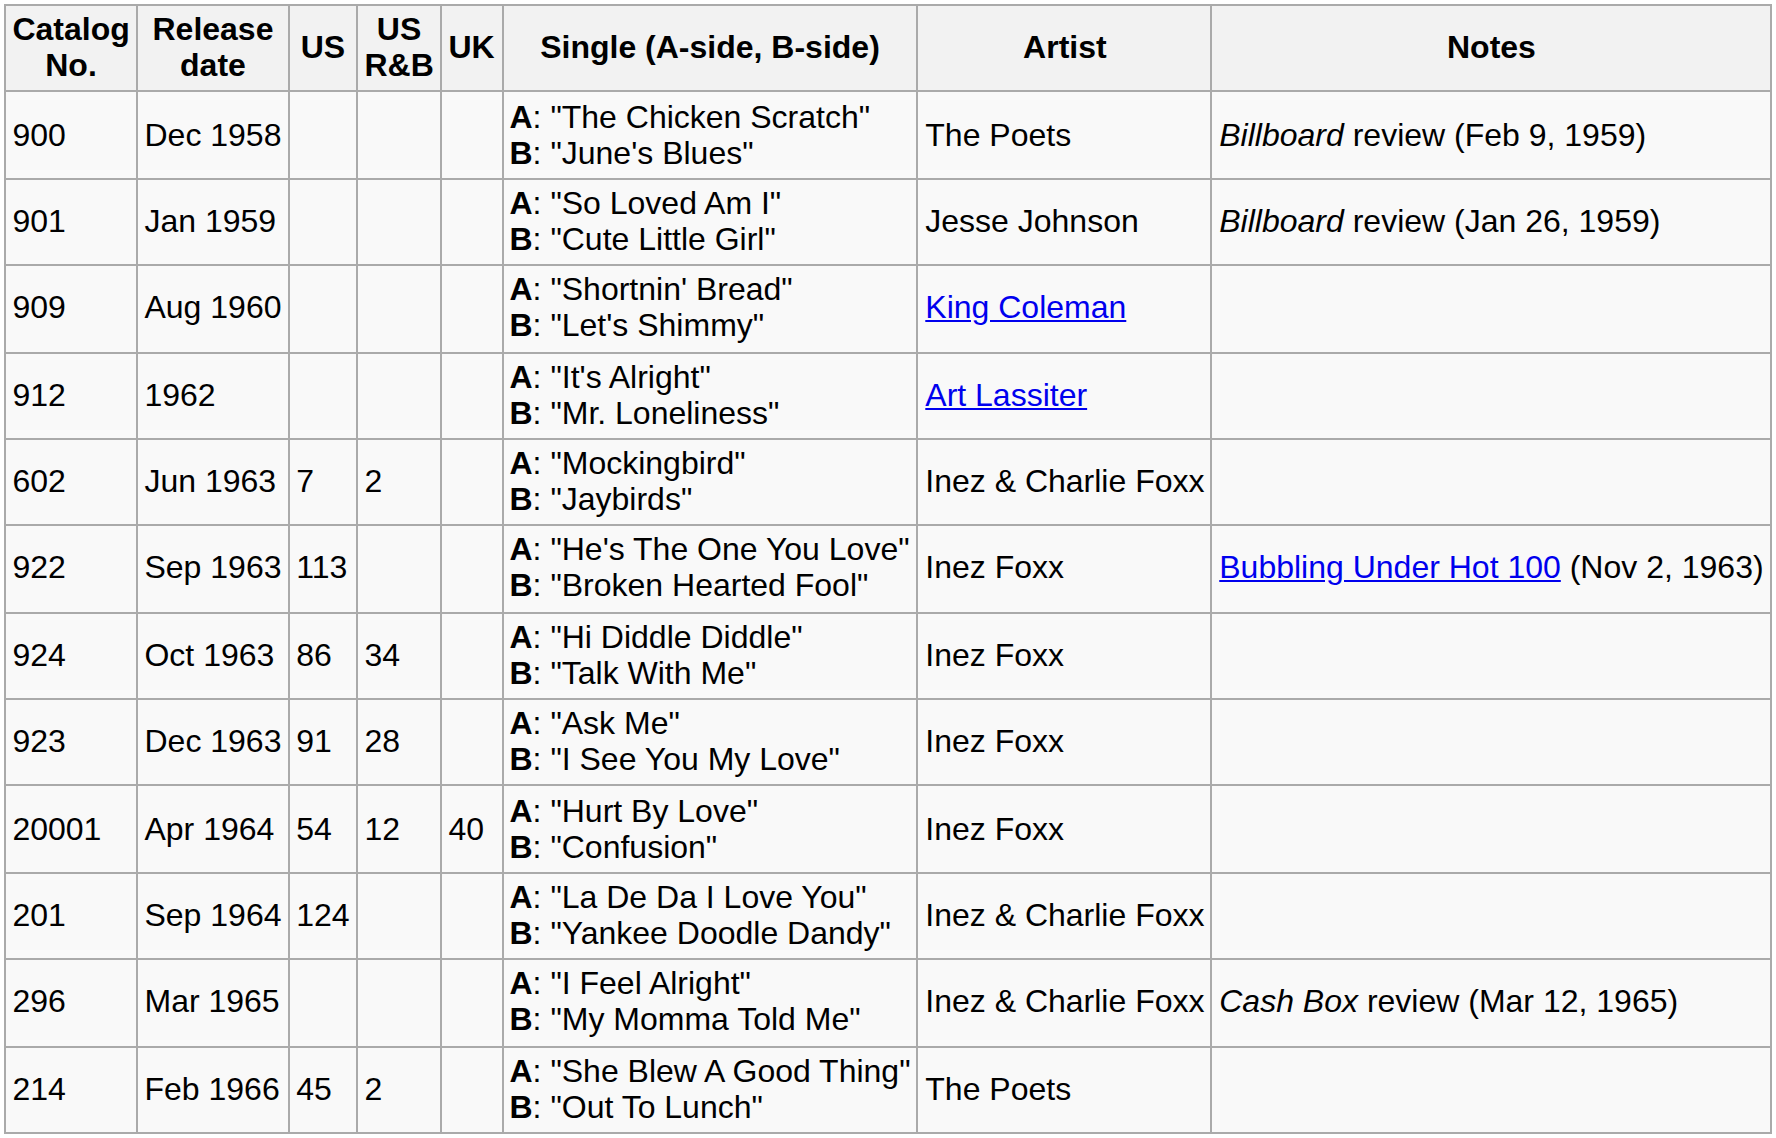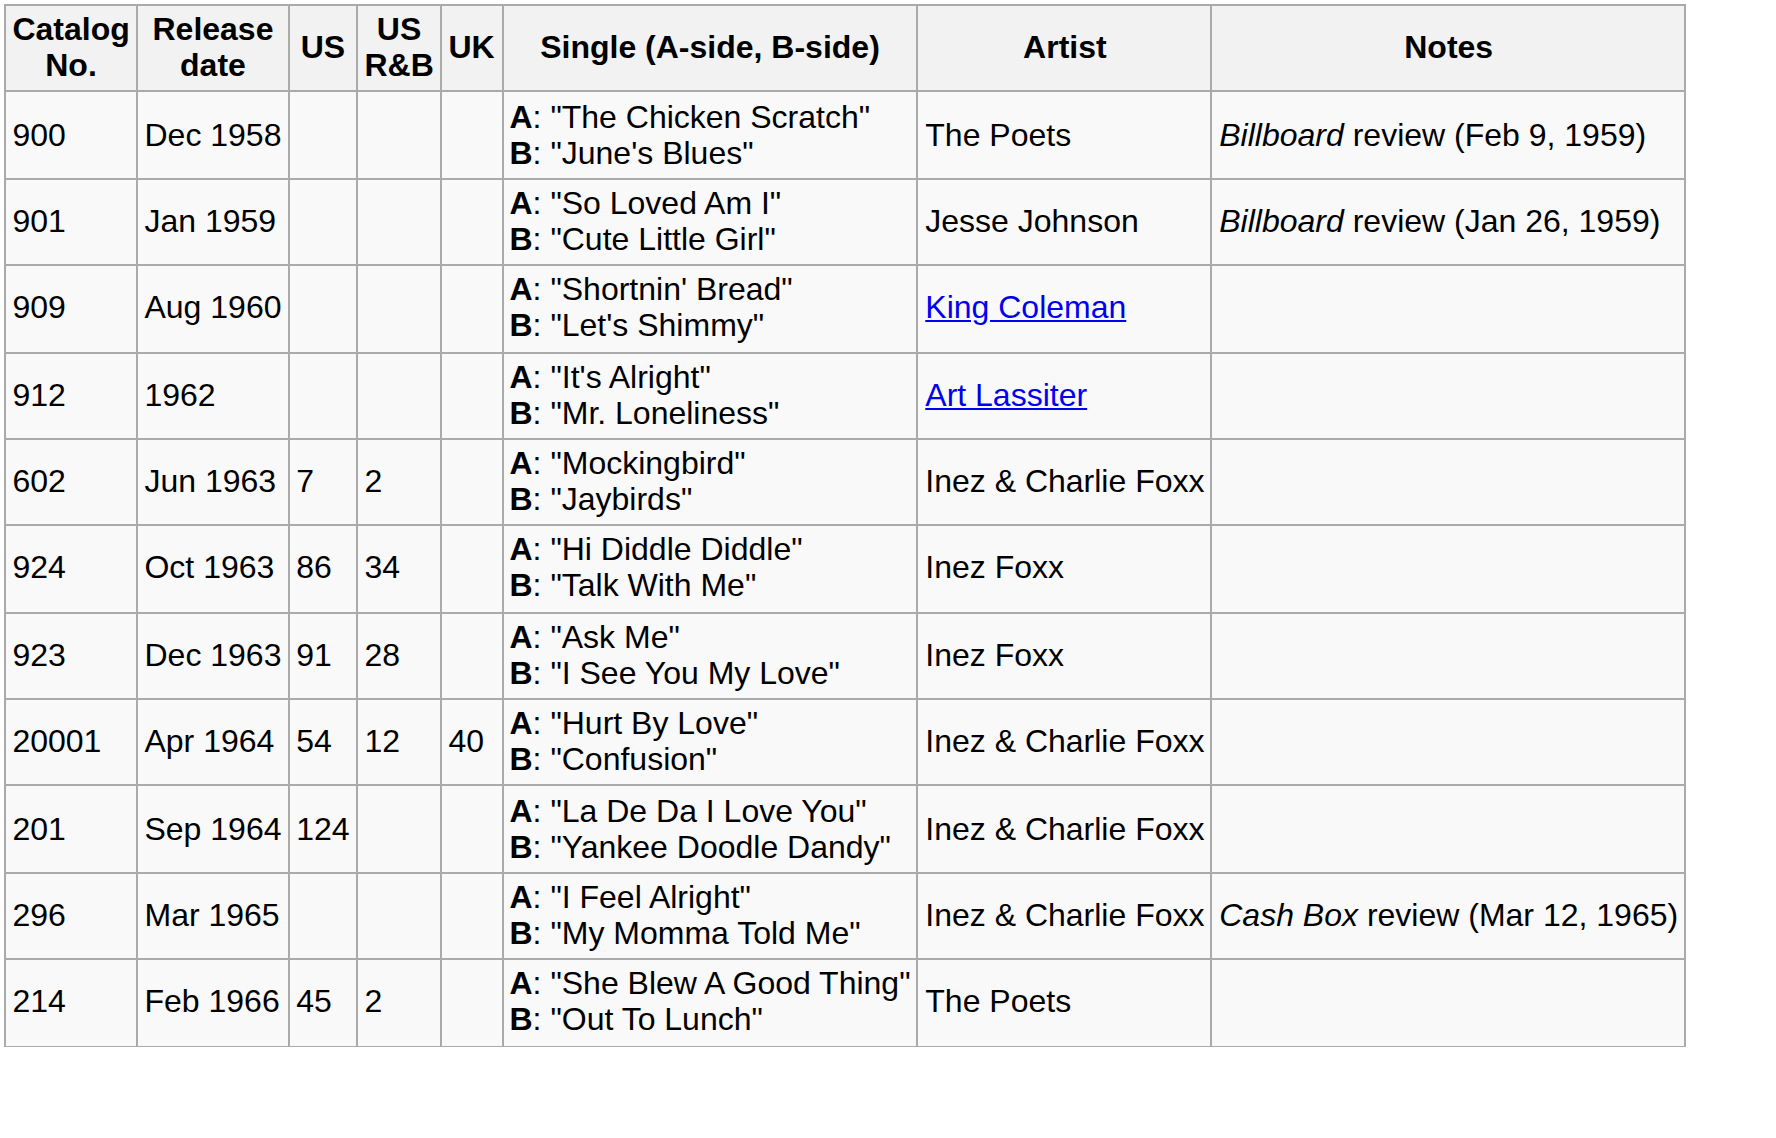 <table class="wikitable">
 <tr>
 <th>Catalog<br>No.</th>
 <th>Release<br>date</th>
 <th>US</th>
 <th>US<br>R&B</th>
 <th>UK</th>
 <th><strong>Single (A-side, B-side)</strong></th>
 <th>Artist</th>
 <th>Notes</th>
 </tr>
 <tr>
 <td>900</td>
 <td>Dec 1958</td>
 <td></td>
 <td></td>
 <td></td>
 <td><strong>A</strong>: "The Chicken Scratch"<br><strong>B</strong>: "June's Blues"</td>
 <td>The Poets</td>
 <td><em>Billboard</em> review (Feb 9, 1959)</td>
 </tr>
 <tr>
 <td>901</td>
 <td>Jan 1959</td>
 <td></td>
 <td></td>
 <td></td>
 <td><strong>A</strong>: "So Loved Am I"<br><strong>B</strong>: "Cute Little Girl"</td>
 <td>Jesse Johnson</td>
 <td><em>Billboard</em> review (Jan 26, 1959)</td>
 </tr>
 <tr>
 <td>909</td>
 <td>Aug 1960</td>
 <td></td>
 <td></td>
 <td></td>
 <td><strong>A</strong>: "Shortnin' Bread"<br><strong>B</strong>: "Let's Shimmy"</td>
 <td><a href='#'>King Coleman</a></td>
 <td></td>
 </tr>
 <tr>
 <td>912</td>
 <td>1962</td>
 <td></td>
 <td></td>
 <td></td>
 <td><strong>A</strong>: "It's Alright"<br><strong>B</strong>: "Mr. Loneliness"</td>
 <td><a href='#'>Art Lassiter</a></td>
 <td></td>
 </tr>
 <tr>
 <td>602</td>
 <td>Jun 1963</td>
 <td>7</td>
 <td>2</td>
 <td></td>
 <td><strong>A</strong>: "Mockingbird"<br><strong>B</strong>: "Jaybirds"</td>
 <td>Inez & Charlie Foxx</td>
 <td></td>
 </tr>
 <tr>
-<td>922</td>
-<td>Sep 1963</td>
-<td>113</td>
-<td></td>
-<td></td>
-<td><strong>A</strong>: "He's The One You Love"<br><strong>B</strong>: "Broken Hearted Fool"</td>
-<td>Inez Foxx</td>
-<td><a href='#'>Bubbling Under Hot 100</a> (Nov 2, 1963)</td>
-</tr>
-<tr>
 <td>924</td>
 <td>Oct 1963</td>
 <td>86</td>
 <td>34</td>
 <td></td>
 <td><strong>A</strong>: "Hi Diddle Diddle"<br><strong>B</strong>: "Talk With Me"</td>
 <td>Inez Foxx</td>
 <td></td>
 </tr>
 <tr>
 <td>923</td>
 <td>Dec 1963</td>
 <td>91</td>
 <td>28</td>
 <td></td>
 <td><strong>A</strong>: "Ask Me"<br><strong>B</strong>: "I See You My Love"</td>
 <td>Inez Foxx</td>
 <td></td>
 </tr>
 <tr>
 <td>20001</td>
 <td>Apr 1964</td>
 <td>54</td>
 <td>12</td>
 <td>40</td>
 <td><strong>A</strong>: "Hurt By Love"<br><strong>B</strong>: "Confusion"</td>
-<td>Inez Foxx</td>
+<td>Inez & Charlie Foxx</td>
 <td></td>
 </tr>
 <tr>
 <td>201</td>
 <td>Sep 1964</td>
 <td>124</td>
 <td></td>
 <td></td>
 <td><strong>A</strong>: "La De Da I Love You"<br><strong>B</strong>: "Yankee Doodle Dandy"</td>
 <td>Inez & Charlie Foxx</td>
 <td></td>
 </tr>
 <tr>
 <td>296</td>
 <td>Mar 1965</td>
 <td></td>
 <td></td>
 <td></td>
 <td><strong>A</strong>: "I Feel Alright"<br><strong>B</strong>: "My Momma Told Me"</td>
 <td>Inez & Charlie Foxx</td>
 <td><em>Cash Box</em> review (Mar 12, 1965)</td>
 </tr>
 <tr>
 <td>214</td>
 <td>Feb 1966</td>
 <td>45</td>
 <td>2</td>
 <td></td>
 <td><strong>A</strong>: "She Blew A Good Thing"<br><strong>B</strong>: "Out To Lunch"</td>
 <td>The Poets</td>
 <td></td>
 </tr>
 </table>
